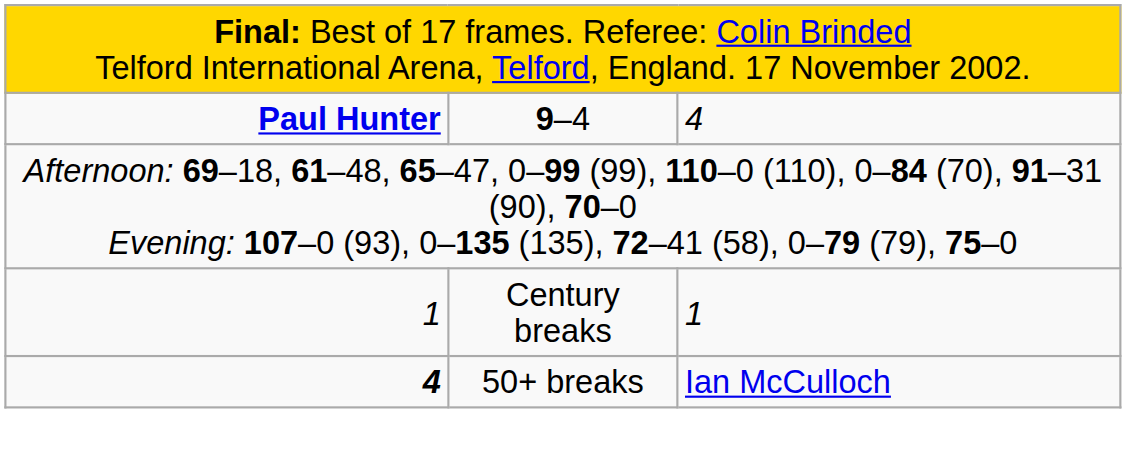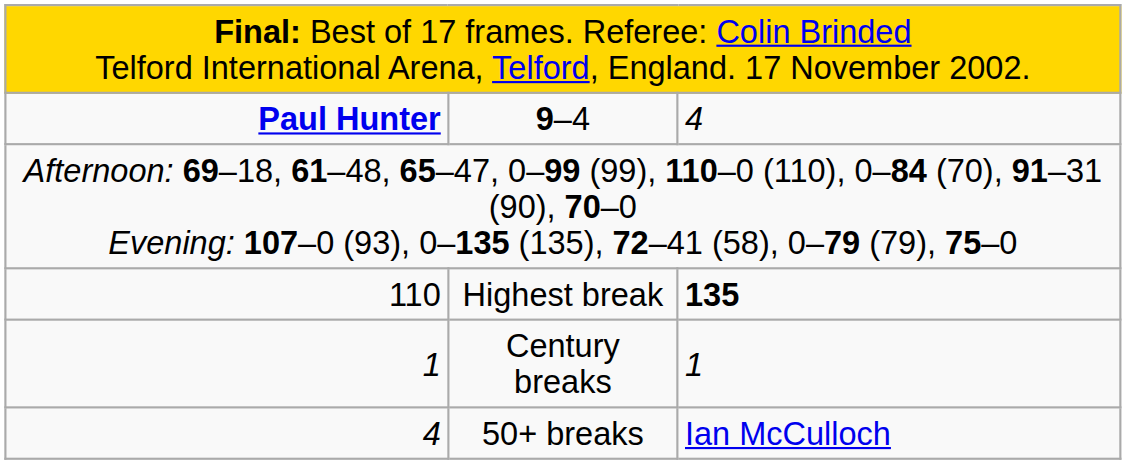 <table class="wikitable" style="font-size: 95%; margin: 1em auto 1em auto;">
 <tr>
 <td colspan="3" align="center" bgcolor="#ffd700"><strong>Final:</strong> Best of 17 frames. Referee: <a href='#'>Colin Brinded</a> <br>Telford International Arena, <a href='#'>Telford</a>, England. 17 November 2002.</td>
 </tr>
 <tr>
 <td width="200" align="right"><strong><a href='#'>Paul Hunter</a></strong> <br></td>
 <td width="100" align="center"><strong>9</strong>–4</td>
 <td align="left"><em>4</em></td>
 </tr>
 <tr>
 <td colspan="3" align="center" style="font-size: 100%"><em>Afternoon:</em> <strong>69</strong>–18, <strong>61</strong>–48, <strong>65</strong>–47, 0–<strong>99</strong> (99), <strong>110</strong>–0 (110), 0–<strong>84</strong> (70), <strong>91</strong>–31 (90), <strong>70</strong>–0<br><em>Evening:</em> <strong>107</strong>–0 (93), 0–<strong>135</strong> (135), <strong>72</strong>–41 (58), 0–<strong>79</strong> (79), <strong>75</strong>–0</td>
 </tr>
 <tr>
+<td align="right">110</td>
+<td align="center">Highest break</td>
+<td align="left"><strong>135</strong></td>
+</tr>
+<tr>
 <td align="right"><em>1</em></td>
 <td align="center">Century breaks</td>
 <td align="left"><em>1</em></td>
 </tr>
 <tr>
-<td align="right"><strong><em>4</em></strong></td>
+<td align="right"><em>4</em></td>
 <td align="center">50+ breaks</td>
 <td width="200"><a href='#'>Ian McCulloch</a> <br></td>
 </tr>
 </table>
